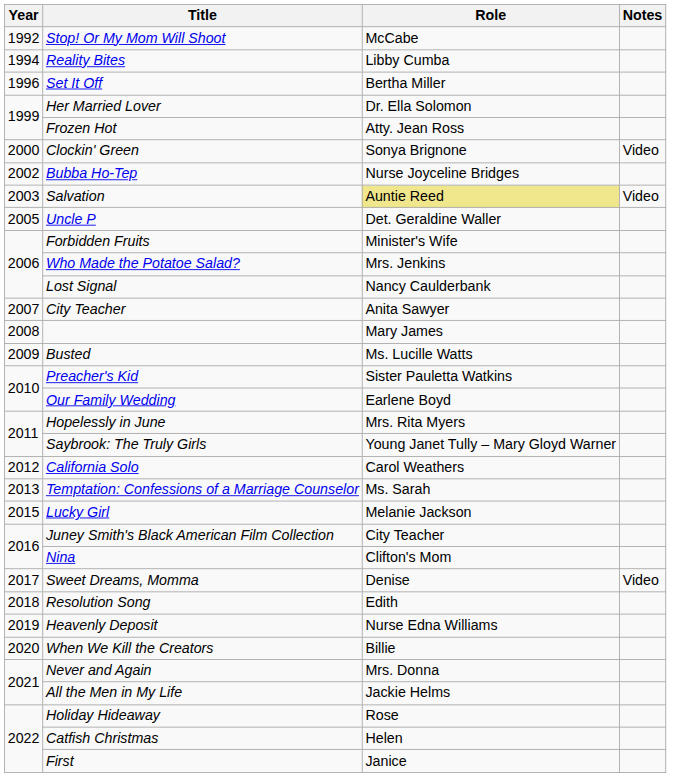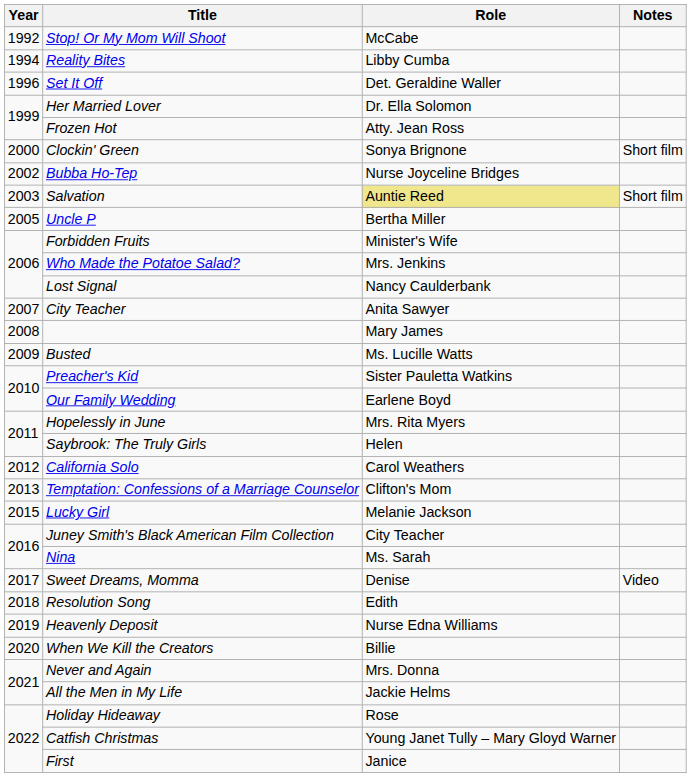 <table class="wikitable sortable">
 <tr>
 <th>Year</th>
 <th>Title</th>
 <th>Role</th>
 <th>Notes</th>
 </tr>
 <tr>
 <td>1992</td>
 <td><em><a href='#'>Stop! Or My Mom Will Shoot</a></em></td>
 <td>McCabe</td>
 <td></td>
 </tr>
 <tr>
 <td>1994</td>
 <td><em><a href='#'>Reality Bites</a></em></td>
 <td>Libby Cumba</td>
 <td></td>
 </tr>
 <tr>
 <td>1996</td>
 <td><em><a href='#'>Set It Off</a></em></td>
-<td>Bertha Miller</td>
+<td>Det. Geraldine Waller</td>
 <td></td>
 </tr>
 <tr>
 <td rowspan=2>1999</td>
 <td><em>Her Married Lover</em></td>
 <td>Dr. Ella Solomon</td>
 <td></td>
 </tr>
 <tr>
 <td><em>Frozen Hot</em></td>
 <td>Atty. Jean Ross</td>
 <td></td>
 </tr>
 <tr>
 <td>2000</td>
 <td><em>Clockin' Green</em></td>
 <td>Sonya Brignone</td>
-<td>Video</td>
+<td>Short film</td>
 </tr>
 <tr>
 <td>2002</td>
 <td><em><a href='#'>Bubba Ho-Tep</a></em></td>
 <td>Nurse Joyceline Bridges</td>
 <td></td>
 </tr>
 <tr>
 <td>2003</td>
 <td><em>Salvation</em></td>
 <td style="background: khaki;">Auntie Reed</td>
-<td>Video</td>
+<td>Short film</td>
 </tr>
 <tr>
 <td>2005</td>
 <td><em><a href='#'>Uncle P</a></em></td>
-<td>Det. Geraldine Waller</td>
+<td>Bertha Miller</td>
 <td></td>
 </tr>
 <tr>
 <td rowspan=3>2006</td>
 <td><em>Forbidden Fruits</em></td>
 <td>Minister's Wife</td>
 <td></td>
 </tr>
 <tr>
 <td><em><a href='#'>Who Made the Potatoe Salad?</a></em></td>
 <td>Mrs. Jenkins</td>
 <td></td>
 </tr>
 <tr>
 <td><em>Lost Signal</em></td>
 <td>Nancy Caulderbank</td>
 <td></td>
 </tr>
 <tr>
 <td>2007</td>
 <td><em>City Teacher</em></td>
 <td>Anita Sawyer</td>
 <td></td>
 </tr>
 <tr>
 <td>2008</td>
 <td><em></em></td>
 <td>Mary James</td>
 <td></td>
 </tr>
 <tr>
 <td>2009</td>
 <td><em>Busted</em></td>
 <td>Ms. Lucille Watts</td>
 <td></td>
 </tr>
 <tr>
 <td rowspan=2>2010</td>
 <td><em><a href='#'>Preacher's Kid</a></em></td>
 <td>Sister Pauletta Watkins</td>
 <td></td>
 </tr>
 <tr>
 <td><em><a href='#'>Our Family Wedding</a></em></td>
 <td>Earlene Boyd</td>
 <td></td>
 </tr>
 <tr>
 <td rowspan=2>2011</td>
 <td><em>Hopelessly in June</em></td>
 <td>Mrs. Rita Myers</td>
 <td></td>
 </tr>
 <tr>
 <td><em>Saybrook: The Truly Girls</em></td>
-<td>Young Janet Tully – Mary Gloyd Warner</td>
+<td>Helen</td>
 <td></td>
 </tr>
 <tr>
 <td>2012</td>
 <td><em><a href='#'>California Solo</a></em></td>
 <td>Carol Weathers</td>
 <td></td>
 </tr>
 <tr>
 <td>2013</td>
 <td><em><a href='#'>Temptation: Confessions of a Marriage Counselor</a></em></td>
-<td>Ms. Sarah</td>
+<td>Clifton's Mom</td>
 <td></td>
 </tr>
 <tr>
 <td>2015</td>
 <td><em><a href='#'>Lucky Girl</a></em></td>
 <td>Melanie Jackson</td>
 <td></td>
 </tr>
 <tr>
 <td rowspan=2>2016</td>
 <td><em>Juney Smith's Black American Film Collection</em></td>
 <td>City Teacher</td>
 <td></td>
 </tr>
 <tr>
 <td><em><a href='#'>Nina</a></em></td>
-<td>Clifton's Mom</td>
+<td>Ms. Sarah</td>
 <td></td>
 </tr>
 <tr>
 <td>2017</td>
 <td><em>Sweet Dreams, Momma</em></td>
 <td>Denise</td>
 <td>Video</td>
 </tr>
 <tr>
 <td>2018</td>
 <td><em>Resolution Song</em></td>
 <td>Edith</td>
 <td></td>
 </tr>
 <tr>
 <td>2019</td>
 <td><em>Heavenly Deposit</em></td>
 <td>Nurse Edna Williams</td>
 <td></td>
 </tr>
 <tr>
 <td>2020</td>
 <td><em>When We Kill the Creators</em></td>
 <td>Billie</td>
 <td></td>
 </tr>
 <tr>
 <td rowspan=2>2021</td>
 <td><em>Never and Again</em></td>
 <td>Mrs. Donna</td>
 <td></td>
 </tr>
 <tr>
 <td><em>All the Men in My Life</em></td>
 <td>Jackie Helms</td>
 <td></td>
 </tr>
 <tr>
 <td rowspan=3>2022</td>
 <td><em>Holiday Hideaway</em></td>
 <td>Rose</td>
 <td></td>
 </tr>
 <tr>
 <td><em>Catfish Christmas</em></td>
-<td>Helen</td>
+<td>Young Janet Tully – Mary Gloyd Warner</td>
 <td></td>
 </tr>
 <tr>
 <td><em>First</em></td>
 <td>Janice</td>
 <td></td>
 </tr>
 </table>
